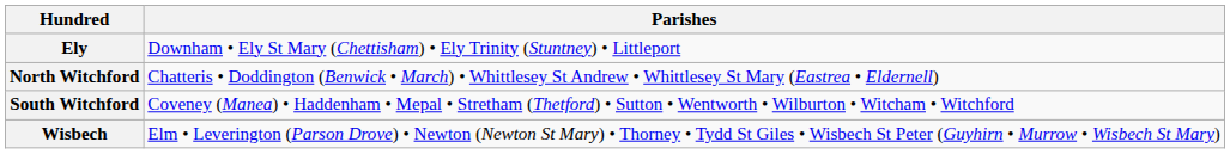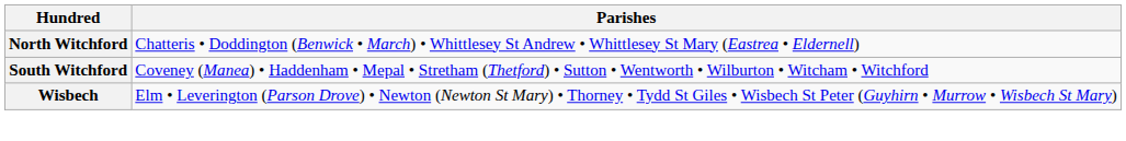 <table class="wikitable sortable">
 <tr>
 <th>Hundred</th>
 <th>Parishes</th>
-</tr>
-<tr>
-<th>Ely</th>
-<td><a href='#'>Downham</a> • <a href='#'>Ely St Mary</a> (<em><a href='#'>Chettisham</a></em>) • <a href='#'>Ely Trinity</a> (<em><a href='#'>Stuntney</a></em>) • <a href='#'>Littleport</a></td>
 </tr>
 <tr>
 <th>North Witchford</th>
 <td><a href='#'>Chatteris</a> • <a href='#'>Doddington</a> (<em><a href='#'>Benwick</a></em> • <a href='#'><em>March</em></a>) • <a href='#'>Whittlesey St Andrew</a> • <a href='#'>Whittlesey St Mary</a> (<em><a href='#'>Eastrea</a></em> • <em><a href='#'>Eldernell</a></em>)</td>
 </tr>
 <tr>
 <th>South Witchford</th>
 <td><a href='#'>Coveney</a> (<a href='#'><em>Manea</em></a>) • <a href='#'>Haddenham</a> • <a href='#'>Mepal</a> • <a href='#'>Stretham</a> (<em><a href='#'>Thetford</a></em>) • <a href='#'>Sutton</a> • <a href='#'>Wentworth</a> • <a href='#'>Wilburton</a> • <a href='#'>Witcham</a> • <a href='#'>Witchford</a></td>
 </tr>
 <tr>
 <th>Wisbech</th>
 <td><a href='#'>Elm</a> • <a href='#'>Leverington</a> (<em><a href='#'>Parson Drove</a></em>) • <a href='#'>Newton</a> (<em>Newton St Mary</em>) • <a href='#'>Thorney</a> • <a href='#'>Tydd St Giles</a> • <a href='#'>Wisbech St Peter</a> (<em><a href='#'>Guyhirn</a></em> • <em><a href='#'>Murrow</a></em> • <em><a href='#'>Wisbech St Mary</a></em>)</td>
 </tr>
 </table>
